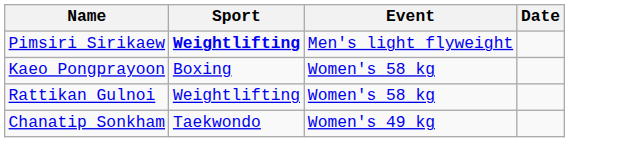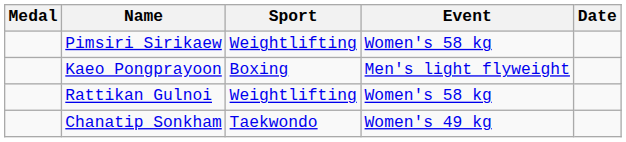 <table class="wikitable sortable" style="font-size: 95%">
 <tr>
+<th>Medal</th>
 <th>Name</th>
 <th>Sport</th>
 <th>Event</th>
 <th>Date</th>
 </tr>
 <tr>
+<td></td>
 <td><a href='#'>Pimsiri Sirikaew</a></td>
-<td><strong><a href='#'>Weightlifting</a></strong></td>
+<td><a href='#'>Weightlifting</a></td>
+<td><a href='#'>Women's 58 kg</a></td>
+<td></td>
+</tr>
+<tr>
+<td></td>
+<td><a href='#'>Kaeo Pongprayoon</a></td>
+<td><a href='#'>Boxing</a></td>
 <td><a href='#'>Men's light flyweight</a></td>
 <td></td>
 </tr>
 <tr>
-<td><a href='#'>Kaeo Pongprayoon</a></td>
-<td><a href='#'>Boxing</a></td>
-<td><a href='#'>Women's 58 kg</a></td>
 <td></td>
-</tr>
-<tr>
 <td><a href='#'>Rattikan Gulnoi</a></td>
 <td><a href='#'>Weightlifting</a></td>
 <td><a href='#'>Women's 58 kg</a></td>
 <td></td>
 </tr>
 <tr>
+<td></td>
 <td><a href='#'>Chanatip Sonkham</a></td>
 <td><a href='#'>Taekwondo</a></td>
 <td><a href='#'>Women's 49 kg</a></td>
 <td></td>
 </tr>
 </table>
